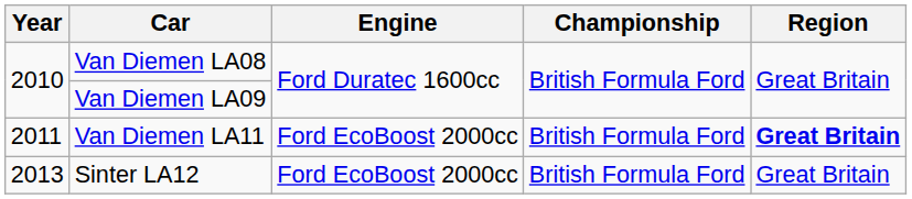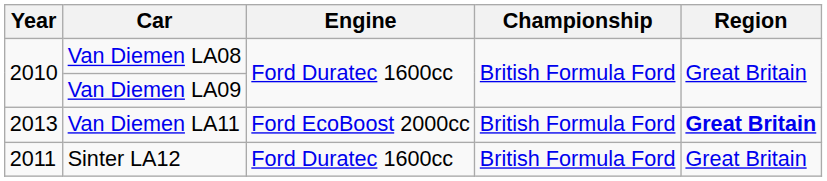 <table class="wikitable">
 <tr>
 <th>Year</th>
 <th>Car</th>
 <th>Engine</th>
 <th>Championship</th>
 <th>Region</th>
 </tr>
 <tr>
 <td rowspan=2>2010</td>
 <td><a href='#'>Van Diemen</a> LA08</td>
 <td rowspan="2"><a href='#'>Ford Duratec</a> 1600cc</td>
 <td rowspan=2><a href='#'>British Formula Ford</a></td>
 <td rowspan=2> <a href='#'>Great Britain</a></td>
 </tr>
 <tr>
 <td><a href='#'>Van Diemen</a> LA09</td>
 </tr>
 <tr>
-<td>2011</td>
+<td>2013</td>
 <td><a href='#'>Van Diemen</a> LA11</td>
 <td><a href='#'>Ford EcoBoost</a> 2000cc</td>
 <td><a href='#'>British Formula Ford</a></td>
 <td><strong> <a href='#'>Great Britain</a></strong></td>
 </tr>
 <tr>
-<td>2013</td>
+<td>2011</td>
 <td>Sinter LA12</td>
-<td><a href='#'>Ford EcoBoost</a> 2000cc</td>
+<td><a href='#'>Ford Duratec</a> 1600cc</td>
 <td><a href='#'>British Formula Ford</a></td>
 <td> <a href='#'>Great Britain</a></td>
 </tr>
 </table>
